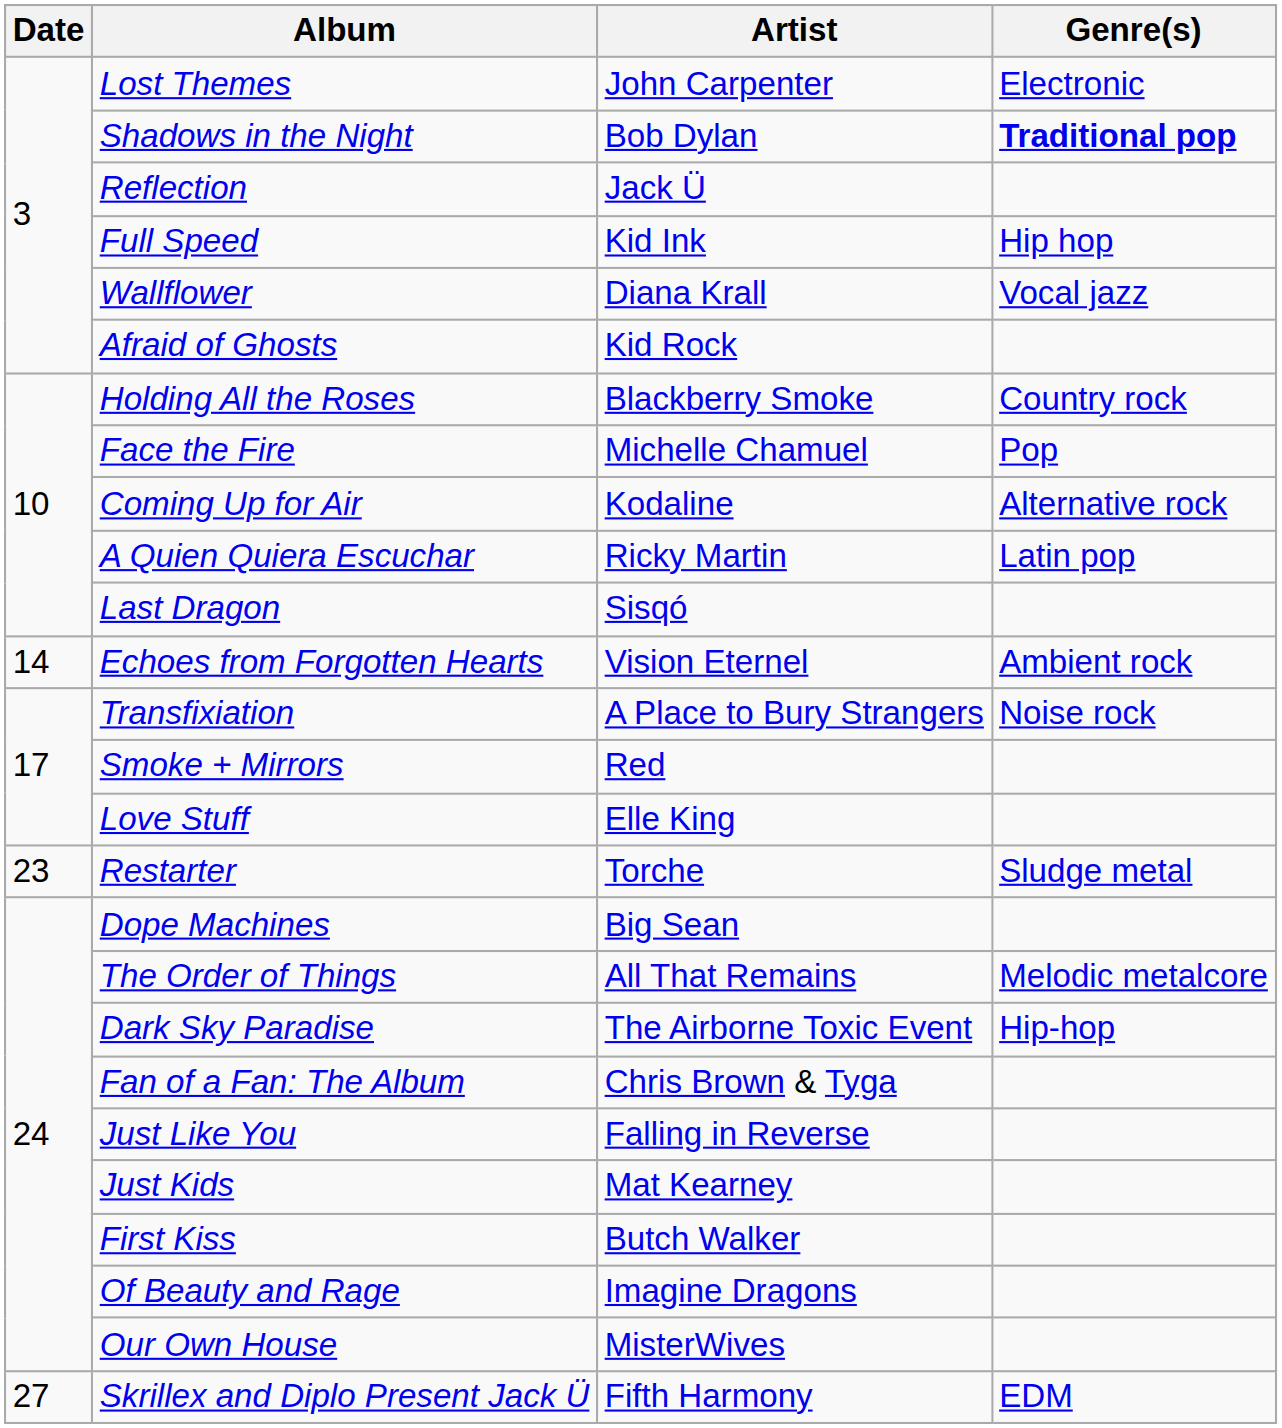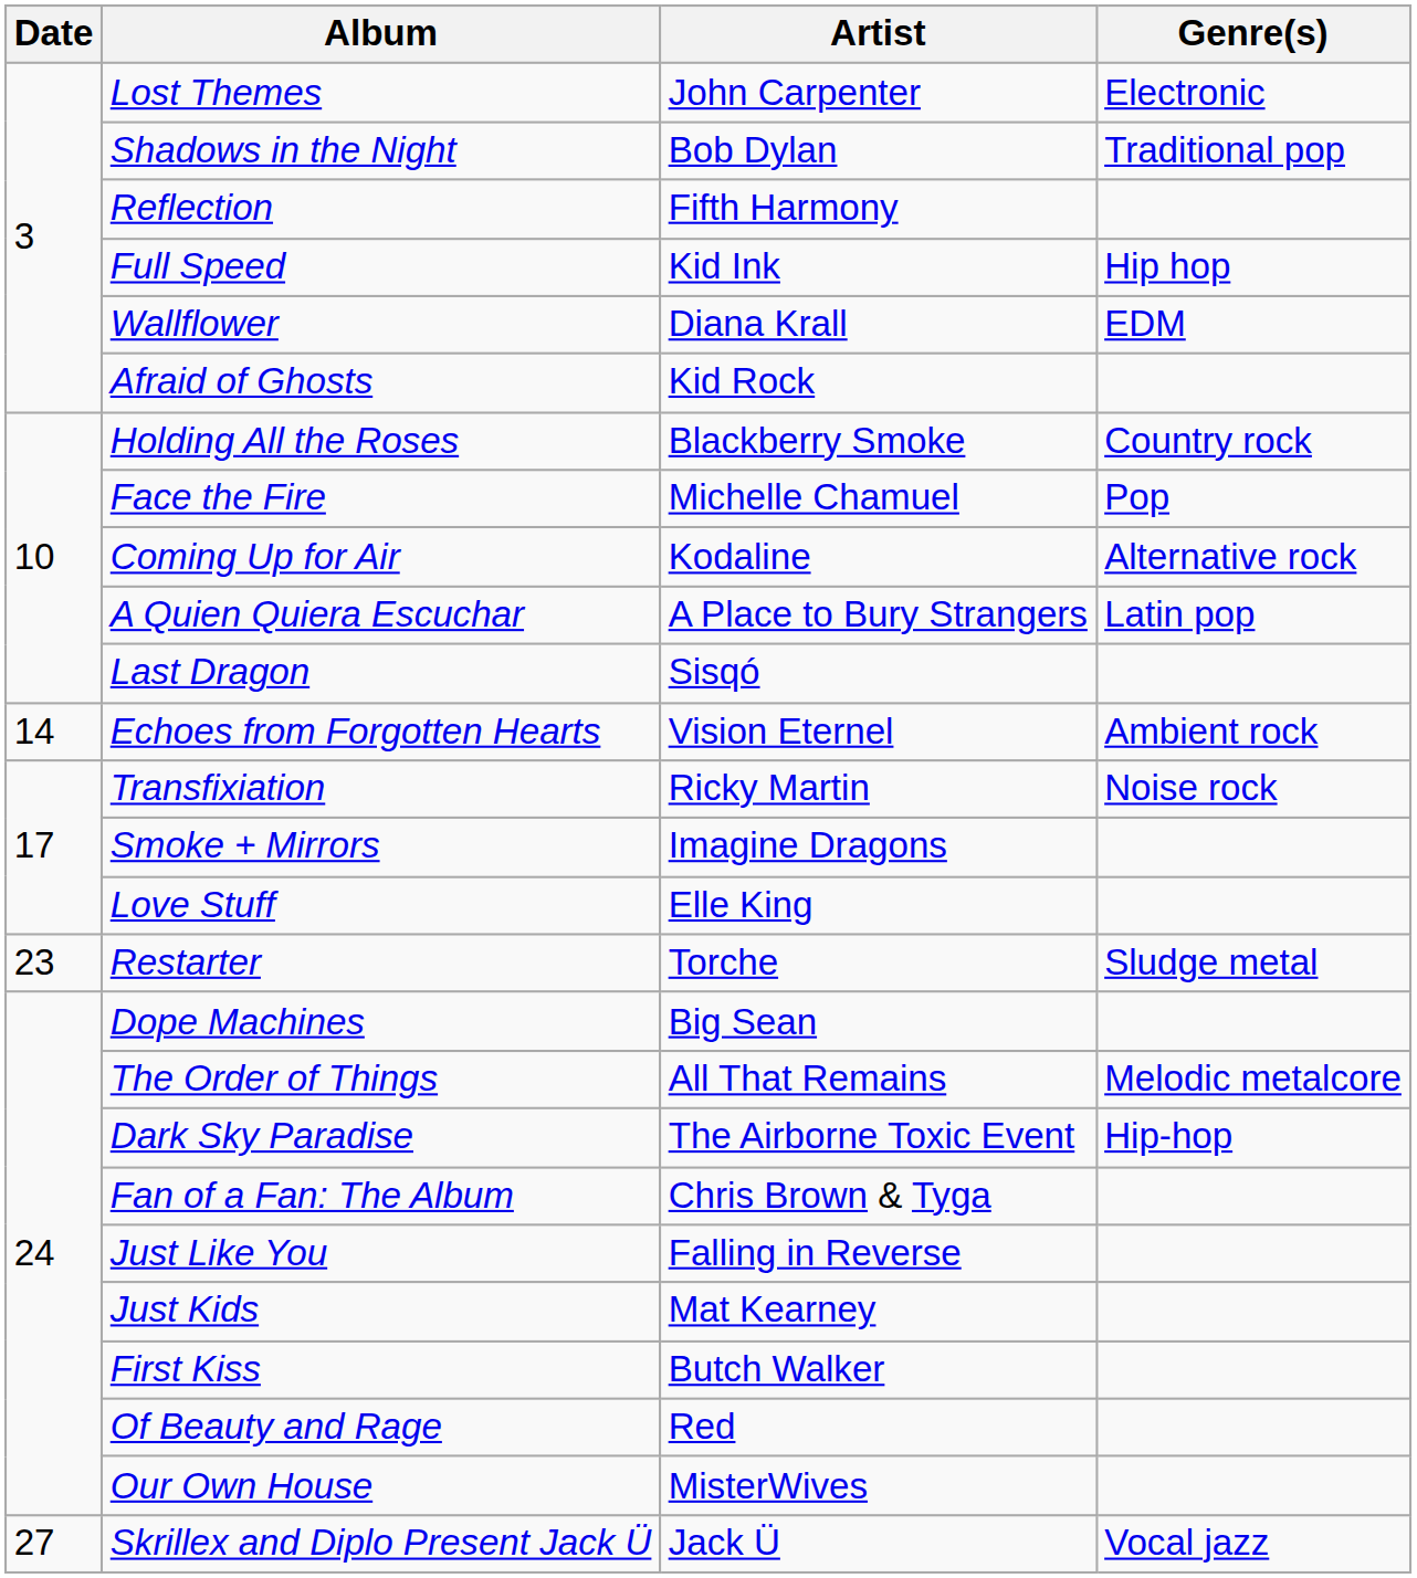 <table class="wikitable" style="text-align: left;">
 <tr>
 <th>Date</th>
 <th>Album</th>
 <th>Artist</th>
 <th>Genre(s)</th>
 </tr>
 <tr>
 <td rowspan="6">3</td>
 <td><em><a href='#'>Lost Themes</a></em></td>
 <td><a href='#'>John Carpenter</a></td>
 <td><a href='#'>Electronic</a></td>
 </tr>
 <tr>
 <td><em><a href='#'>Shadows in the Night</a></em></td>
 <td><a href='#'>Bob Dylan</a></td>
-<td><strong><a href='#'>Traditional pop</a></strong></td>
+<td><a href='#'>Traditional pop</a></td>
 </tr>
 <tr>
 <td><em><a href='#'>Reflection</a></em></td>
-<td><a href='#'>Jack Ü</a></td>
+<td><a href='#'>Fifth Harmony</a></td>
 <td></td>
 </tr>
 <tr>
 <td><em><a href='#'>Full Speed</a></em></td>
 <td><a href='#'>Kid Ink</a></td>
 <td><a href='#'>Hip hop</a></td>
 </tr>
 <tr>
 <td><em><a href='#'>Wallflower</a></em></td>
 <td><a href='#'>Diana Krall</a></td>
-<td><a href='#'>Vocal jazz</a></td>
+<td><a href='#'>EDM</a></td>
 </tr>
 <tr>
 <td><em><a href='#'>Afraid of Ghosts</a></em></td>
 <td><a href='#'>Kid Rock</a></td>
 <td></td>
 </tr>
 <tr>
 <td rowspan="5">10</td>
 <td><em><a href='#'>Holding All the Roses</a></em></td>
 <td><a href='#'>Blackberry Smoke</a></td>
 <td><a href='#'>Country rock</a></td>
 </tr>
 <tr>
 <td><em><a href='#'>Face the Fire</a></em></td>
 <td><a href='#'>Michelle Chamuel</a></td>
 <td><a href='#'>Pop</a></td>
 </tr>
 <tr>
 <td><em><a href='#'>Coming Up for Air</a></em></td>
 <td><a href='#'>Kodaline</a></td>
 <td><a href='#'>Alternative rock</a></td>
 </tr>
 <tr>
 <td><em><a href='#'>A Quien Quiera Escuchar</a></em></td>
-<td><a href='#'>Ricky Martin</a></td>
+<td><a href='#'>A Place to Bury Strangers</a></td>
 <td><a href='#'>Latin pop</a></td>
 </tr>
 <tr>
 <td><em><a href='#'>Last Dragon</a></em></td>
 <td><a href='#'>Sisqó</a></td>
 <td></td>
 </tr>
 <tr>
 <td>14</td>
 <td><em><a href='#'>Echoes from Forgotten Hearts</a></em></td>
 <td><a href='#'>Vision Eternel</a></td>
 <td><a href='#'>Ambient rock</a></td>
 </tr>
 <tr>
 <td rowspan="3">17</td>
 <td><em><a href='#'>Transfixiation</a></em></td>
-<td><a href='#'>A Place to Bury Strangers</a></td>
+<td><a href='#'>Ricky Martin</a></td>
 <td><a href='#'>Noise rock</a></td>
 </tr>
 <tr>
 <td><em><a href='#'>Smoke + Mirrors</a></em></td>
-<td><a href='#'>Red</a></td>
+<td><a href='#'>Imagine Dragons</a></td>
 <td></td>
 </tr>
 <tr>
 <td><em><a href='#'>Love Stuff</a></em></td>
 <td><a href='#'>Elle King</a></td>
 <td></td>
 </tr>
 <tr>
 <td>23</td>
 <td><em><a href='#'>Restarter</a></em></td>
 <td><a href='#'>Torche</a></td>
 <td><a href='#'>Sludge metal</a></td>
 </tr>
 <tr>
 <td rowspan="9">24</td>
 <td><em><a href='#'>Dope Machines</a></em></td>
 <td><a href='#'>Big Sean</a></td>
 <td></td>
 </tr>
 <tr>
 <td><em><a href='#'>The Order of Things</a></em></td>
 <td><a href='#'>All That Remains</a></td>
 <td><a href='#'>Melodic metalcore</a></td>
 </tr>
 <tr>
 <td><em><a href='#'>Dark Sky Paradise</a></em></td>
 <td><a href='#'>The Airborne Toxic Event</a></td>
 <td><a href='#'>Hip-hop</a></td>
 </tr>
 <tr>
 <td><em><a href='#'>Fan of a Fan: The Album</a></em></td>
 <td><a href='#'>Chris Brown</a> & <a href='#'>Tyga</a></td>
 <td></td>
 </tr>
 <tr>
 <td><em><a href='#'>Just Like You</a></em></td>
 <td><a href='#'>Falling in Reverse</a></td>
 <td></td>
 </tr>
 <tr>
 <td><em><a href='#'>Just Kids</a></em></td>
 <td><a href='#'>Mat Kearney</a></td>
 <td></td>
 </tr>
 <tr>
 <td><em><a href='#'>First Kiss</a></em></td>
 <td><a href='#'>Butch Walker</a></td>
 <td></td>
 </tr>
 <tr>
 <td><em><a href='#'>Of Beauty and Rage</a></em></td>
-<td><a href='#'>Imagine Dragons</a></td>
+<td><a href='#'>Red</a></td>
 <td></td>
 </tr>
 <tr>
 <td><em><a href='#'>Our Own House</a></em></td>
 <td><a href='#'>MisterWives</a></td>
 <td></td>
 </tr>
 <tr>
 <td>27</td>
 <td><em><a href='#'>Skrillex and Diplo Present Jack Ü</a></em></td>
-<td><a href='#'>Fifth Harmony</a></td>
-<td><a href='#'>EDM</a></td>
+<td><a href='#'>Jack Ü</a></td>
+<td><a href='#'>Vocal jazz</a></td>
 </tr>
 </table>
